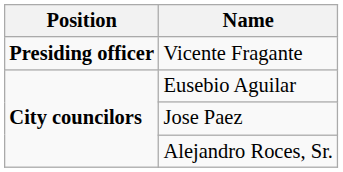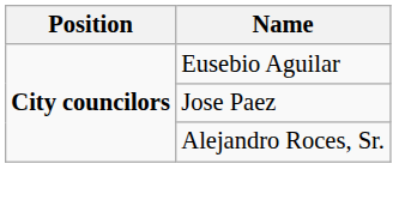 <table class=wikitable>
 <tr>
 <th>Position</th>
 <th>Name</th>
-</tr>
-<tr>
-<td><strong>Presiding officer</strong></td>
-<td>Vicente Fragante</td>
 </tr>
 <tr>
 <td rowspan="3"><strong>City councilors</strong></td>
 <td>Eusebio Aguilar</td>
 </tr>
 <tr>
 <td>Jose Paez</td>
 </tr>
 <tr>
 <td>Alejandro Roces, Sr.</td>
 </tr>
 </table>
